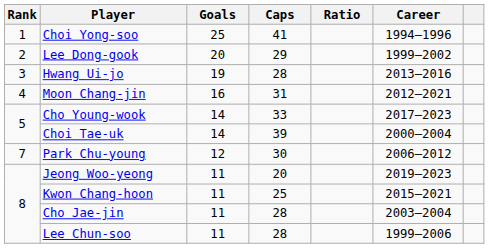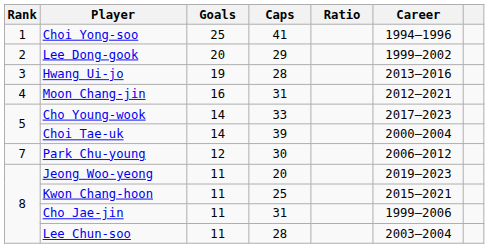 <table class="wikitable sortable" style="text-align:center;">
 <tr>
 <th width="30">Rank</th>
 <th width="150">Player</th>
 <th width="60">Goals</th>
 <th width="60">Caps</th>
 <th width="60">Ratio</th>
 <th width="90">Career</th>
 <th width="15"></th>
 </tr>
 <tr>
 <td>1</td>
 <td style="text-align:left"><a href='#'>Choi Yong-soo</a></td>
 <td>25</td>
 <td>41</td>
 <td></td>
 <td>1994–1996</td>
 <td></td>
 </tr>
 <tr>
 <td>2</td>
 <td style="text-align:left"><a href='#'>Lee Dong-gook</a></td>
 <td>20</td>
 <td>29</td>
 <td></td>
 <td>1999–2002</td>
 <td></td>
 </tr>
 <tr>
 <td>3</td>
 <td style="text-align:left"><a href='#'>Hwang Ui-jo</a></td>
 <td>19</td>
 <td>28</td>
 <td></td>
 <td>2013–2016</td>
 <td></td>
 </tr>
 <tr>
 <td>4</td>
 <td style="text-align:left"><a href='#'>Moon Chang-jin</a></td>
 <td>16</td>
 <td>31</td>
 <td></td>
 <td>2012–2021</td>
 <td></td>
 </tr>
 <tr>
 <td rowspan="2">5</td>
 <td style="text-align:left"><a href='#'>Cho Young-wook</a></td>
 <td>14</td>
 <td>33</td>
 <td></td>
 <td>2017–2023</td>
 <td></td>
 </tr>
 <tr>
 <td style="text-align:left"><a href='#'>Choi Tae-uk</a></td>
 <td>14</td>
 <td>39</td>
 <td></td>
 <td>2000–2004</td>
 <td></td>
 </tr>
 <tr>
 <td>7</td>
 <td style="text-align:left"><a href='#'>Park Chu-young</a></td>
 <td>12</td>
 <td>30</td>
 <td></td>
 <td>2006–2012</td>
 <td></td>
 </tr>
 <tr>
 <td rowspan="4">8</td>
 <td style="text-align:left"><a href='#'>Jeong Woo-yeong</a></td>
 <td>11</td>
 <td>20</td>
 <td></td>
 <td>2019–2023</td>
 <td></td>
 </tr>
 <tr>
 <td style="text-align:left"><a href='#'>Kwon Chang-hoon</a></td>
 <td>11</td>
 <td>25</td>
 <td></td>
 <td>2015–2021</td>
 <td></td>
 </tr>
 <tr>
 <td style="text-align:left"><a href='#'>Cho Jae-jin</a></td>
 <td>11</td>
-<td>28</td>
+<td>31</td>
 <td></td>
-<td>2003–2004</td>
+<td>1999–2006</td>
 <td></td>
 </tr>
 <tr>
 <td style="text-align:left"><a href='#'>Lee Chun-soo</a></td>
 <td>11</td>
 <td>28</td>
 <td></td>
-<td>1999–2006</td>
+<td>2003–2004</td>
 <td></td>
 </tr>
 </table>
